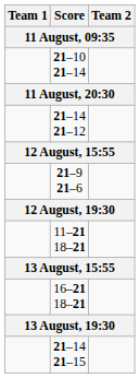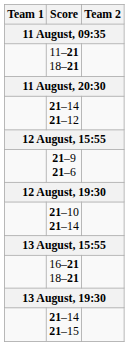 <table class="wikitable" style="text-align: center; font-size:90% ">
 <tr>
 <th align="right">Team 1</th>
 <th>Score</th>
 <th align="left">Team 2</th>
 </tr>
 <tr>
 <th colspan=3>11 August, 09:35</th>
 </tr>
 <tr>
-<td align=right><strong></strong></td>
-<td align=center><strong>21</strong>–10<br><strong>21</strong>–14</td>
-<td align=left></td>
+<td align=right></td>
+<td align=center>11–<strong>21</strong><br>18–<strong>21</strong></td>
+<td align=left><strong></strong></td>
 </tr>
 <tr>
 <th colspan=3>11 August, 20:30</th>
 </tr>
 <tr>
 <td align=right><strong></strong></td>
 <td align=center><strong>21</strong>–14<br><strong>21</strong>–12</td>
 <td align=left></td>
 </tr>
 <tr>
 <th colspan=3>12 August, 15:55</th>
 </tr>
 <tr>
 <td align=right><strong></strong></td>
 <td align=center><strong>21</strong>–9<br><strong>21</strong>–6</td>
 <td align=left></td>
 </tr>
 <tr>
 <th colspan=3>12 August, 19:30</th>
 </tr>
 <tr>
-<td align=right></td>
-<td align=center>11–<strong>21</strong><br>18–<strong>21</strong></td>
-<td align=left><strong></strong></td>
+<td align=right><strong></strong></td>
+<td align=center><strong>21</strong>–10<br><strong>21</strong>–14</td>
+<td align=left></td>
 </tr>
 <tr>
 <th colspan=3>13 August, 15:55</th>
 </tr>
 <tr>
 <td align=right></td>
 <td align=center>16–<strong>21</strong><br>18–<strong>21</strong></td>
 <td align=left><strong></strong></td>
 </tr>
 <tr>
 <th colspan=3>13 August, 19:30</th>
 </tr>
 <tr>
 <td align=right><strong></strong></td>
 <td align=center><strong>21</strong>–14<br><strong>21</strong>–15</td>
 <td align=left></td>
 </tr>
 </table>
